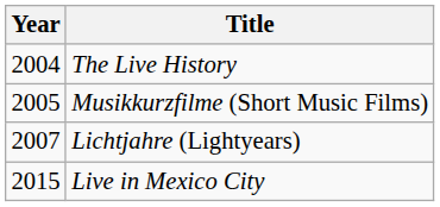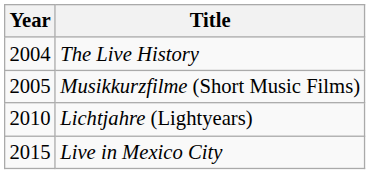 <table class="wikitable">
 <tr>
 <th>Year</th>
 <th>Title</th>
 </tr>
 <tr>
 <td>2004</td>
 <td><em>The Live History</em></td>
 </tr>
 <tr>
 <td>2005</td>
 <td><em>Musikkurzfilme</em> (Short Music Films)</td>
 </tr>
 <tr>
-<td>2007</td>
+<td>2010</td>
 <td><em>Lichtjahre</em> (Lightyears)</td>
 </tr>
 <tr>
 <td>2015</td>
 <td><em>Live in Mexico City</em></td>
 </tr>
 </table>
